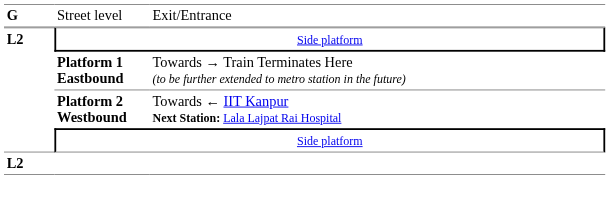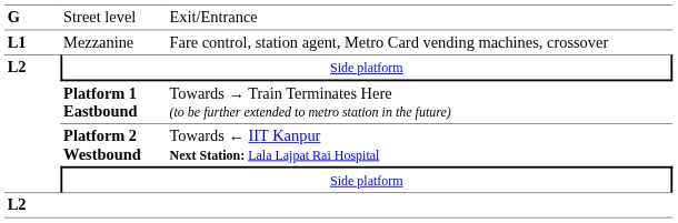 <table border="0" cellspacing="0" cellpadding="3" table>
 <tr>
 <td style="border-bottom:solid 1px gray;border-top:solid 1px gray;" width="50" valign="top"><strong>G</strong></td>
 <td style="border-top:solid 1px gray;border-bottom:solid 1px gray;" width="100" valign="top">Street level</td>
 <td style="border-top:solid 1px gray;border-bottom:solid 1px gray;" width="500" valign="top">Exit/Entrance</td>
+</tr>
+<tr>
+<td valign="top"><strong>L1</strong></td>
+<td valign="top">Mezzanine</td>
+<td valign="top">Fare control, station agent, Metro Card vending machines, crossover<br></td>
 </tr>
 <tr>
 <td rowspan="4" style="border-top:solid 1px gray;border-bottom:solid 1px gray;" width="50" valign="top"><strong>L2</strong></td>
 <td colspan="2" style="border-top:solid 1px gray;border-right:solid 2px black;border-left:solid 2px black;border-bottom:solid 2px black;text-align:center;"><small><a href='#'>Side platform</a></small></td>
 </tr>
 <tr>
 <td style="border-bottom:solid 1px gray;" width="100"><span><strong>Platform 1</strong><br><strong>Eastbound</strong></span></td>
 <td style="border-bottom:solid 1px gray;" width="500">Towards → Train Terminates Here<br><small><em>(to be further extended to <strong></strong> metro station in the future)</em></small></td>
 </tr>
 <tr>
 <td><span><strong>Platform 2</strong><br><strong>Westbound</strong></span></td>
 <td>Towards ← <a href='#'>IIT Kanpur</a><br><small><strong>Next Station:</strong> <a href='#'>Lala Lajpat Rai Hospital</a></small></td>
 </tr>
 <tr>
 <td colspan="2" style="border-top:solid 2px black;border-right:solid 2px black;border-left:solid 2px black;border-bottom:solid 1px gray;" align="center"><small><a href='#'>Side platform</a></small></td>
 </tr>
 <tr>
 <td rowspan="2" style="border-bottom:solid 1px gray;" width="50" valign="top"><strong>L2</strong></td>
 <td style="border-bottom:solid 1px gray;" width="100"></td>
 <td style="border-bottom:solid 1px gray;" width="500"></td>
 </tr>
 <tr>
 </tr>
 </table>
